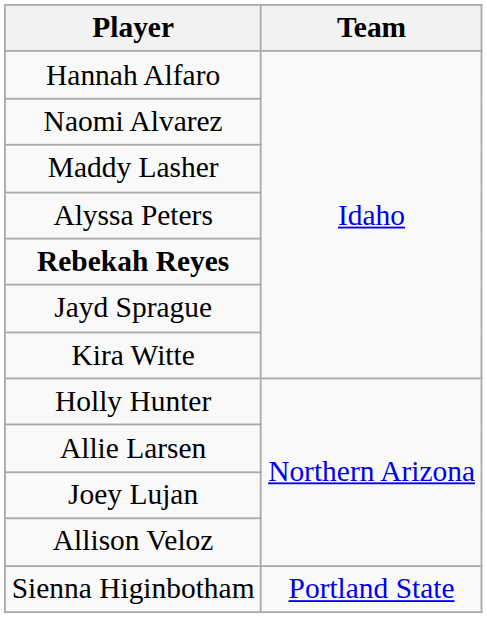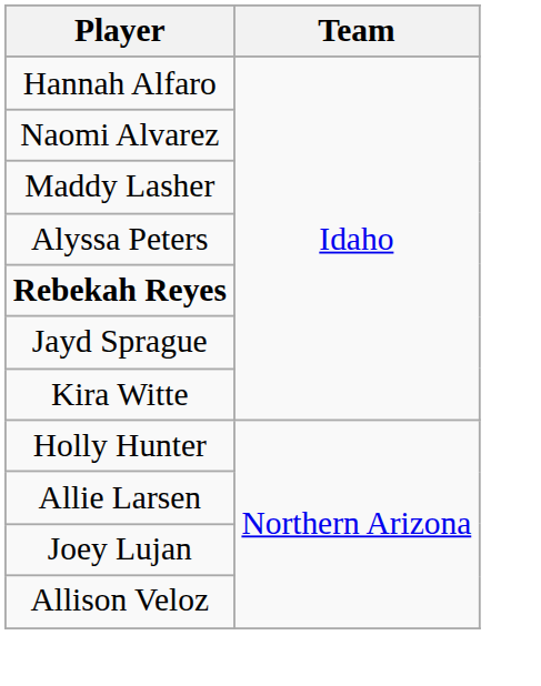 <table class="wikitable" style="text-align: center;">
 <tr>
 <th>Player</th>
 <th>Team</th>
 </tr>
 <tr>
 <td>Hannah Alfaro</td>
 <td rowspan=7><a href='#'>Idaho</a></td>
 </tr>
 <tr>
 <td>Naomi Alvarez</td>
 </tr>
 <tr>
 <td>Maddy Lasher</td>
 </tr>
 <tr>
 <td>Alyssa Peters</td>
 </tr>
 <tr>
 <td><strong>Rebekah Reyes</strong></td>
 </tr>
 <tr>
 <td>Jayd Sprague</td>
 </tr>
 <tr>
 <td>Kira Witte</td>
 </tr>
 <tr>
 <td>Holly Hunter</td>
 <td rowspan=4><a href='#'>Northern Arizona</a></td>
 </tr>
 <tr>
 <td>Allie Larsen</td>
 </tr>
 <tr>
 <td>Joey Lujan</td>
 </tr>
 <tr>
 <td>Allison Veloz</td>
 </tr>
-<tr>
-<td>Sienna Higinbotham</td>
-<td><a href='#'>Portland State</a></td>
-</tr>
 </table>
